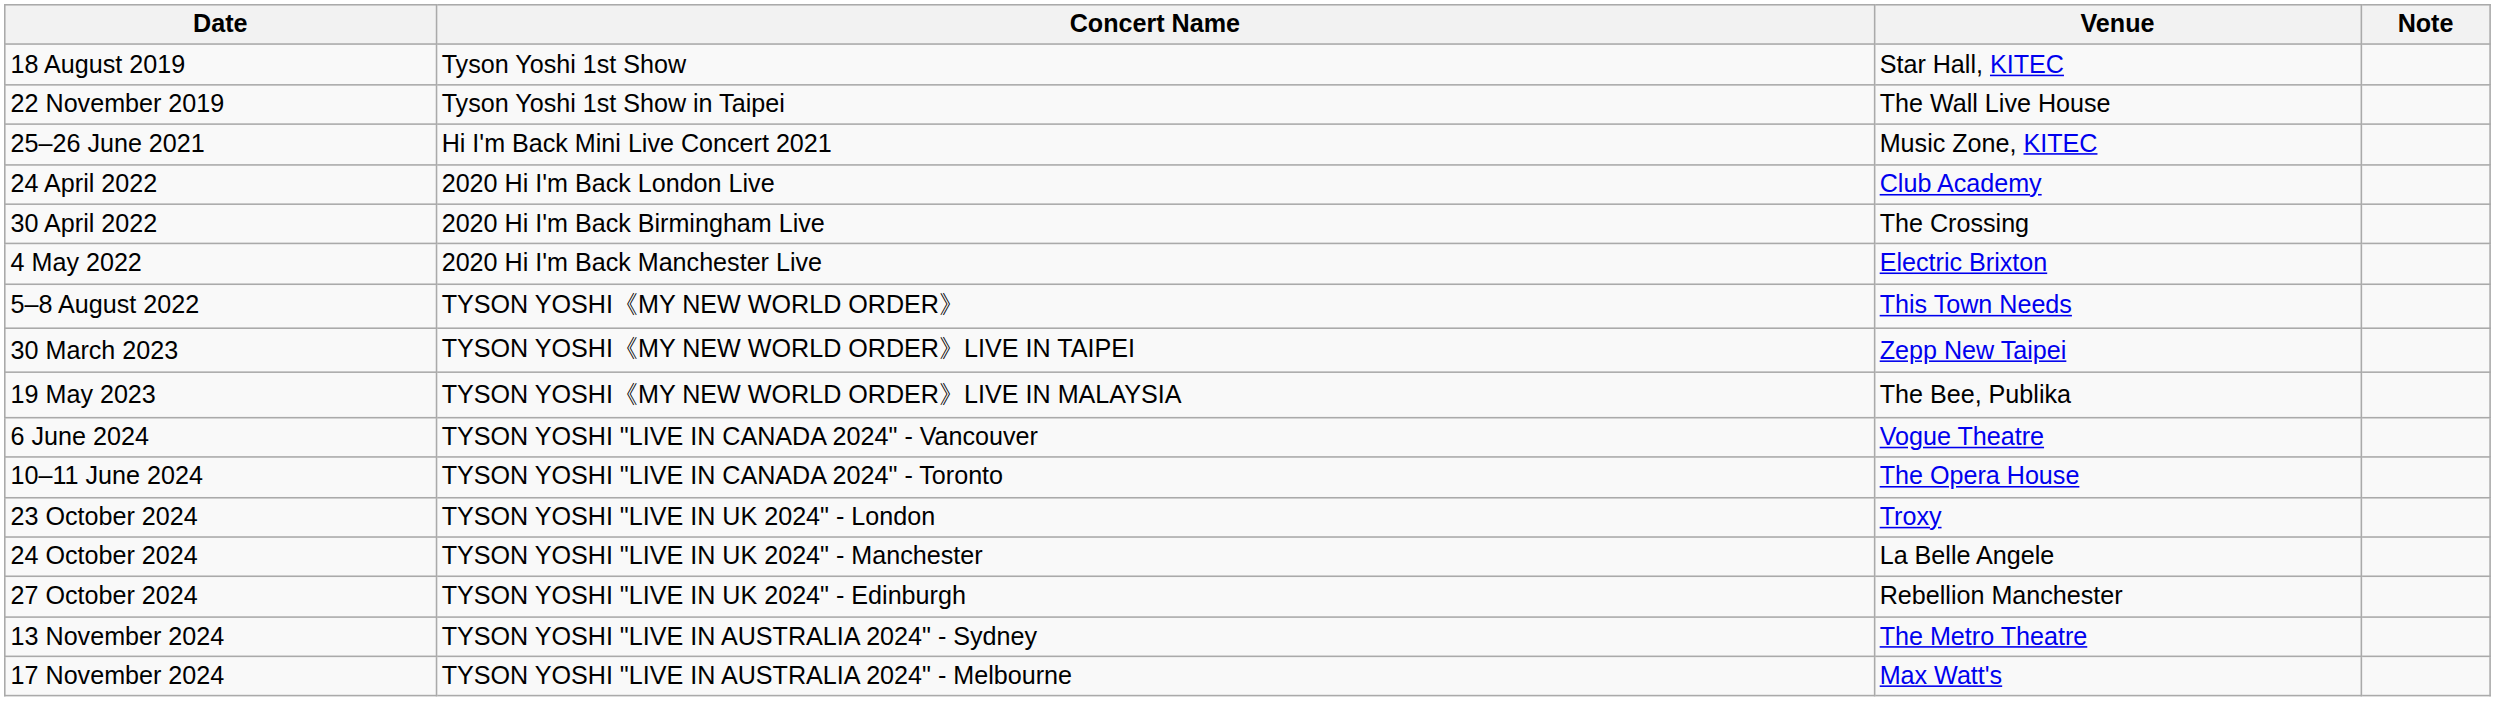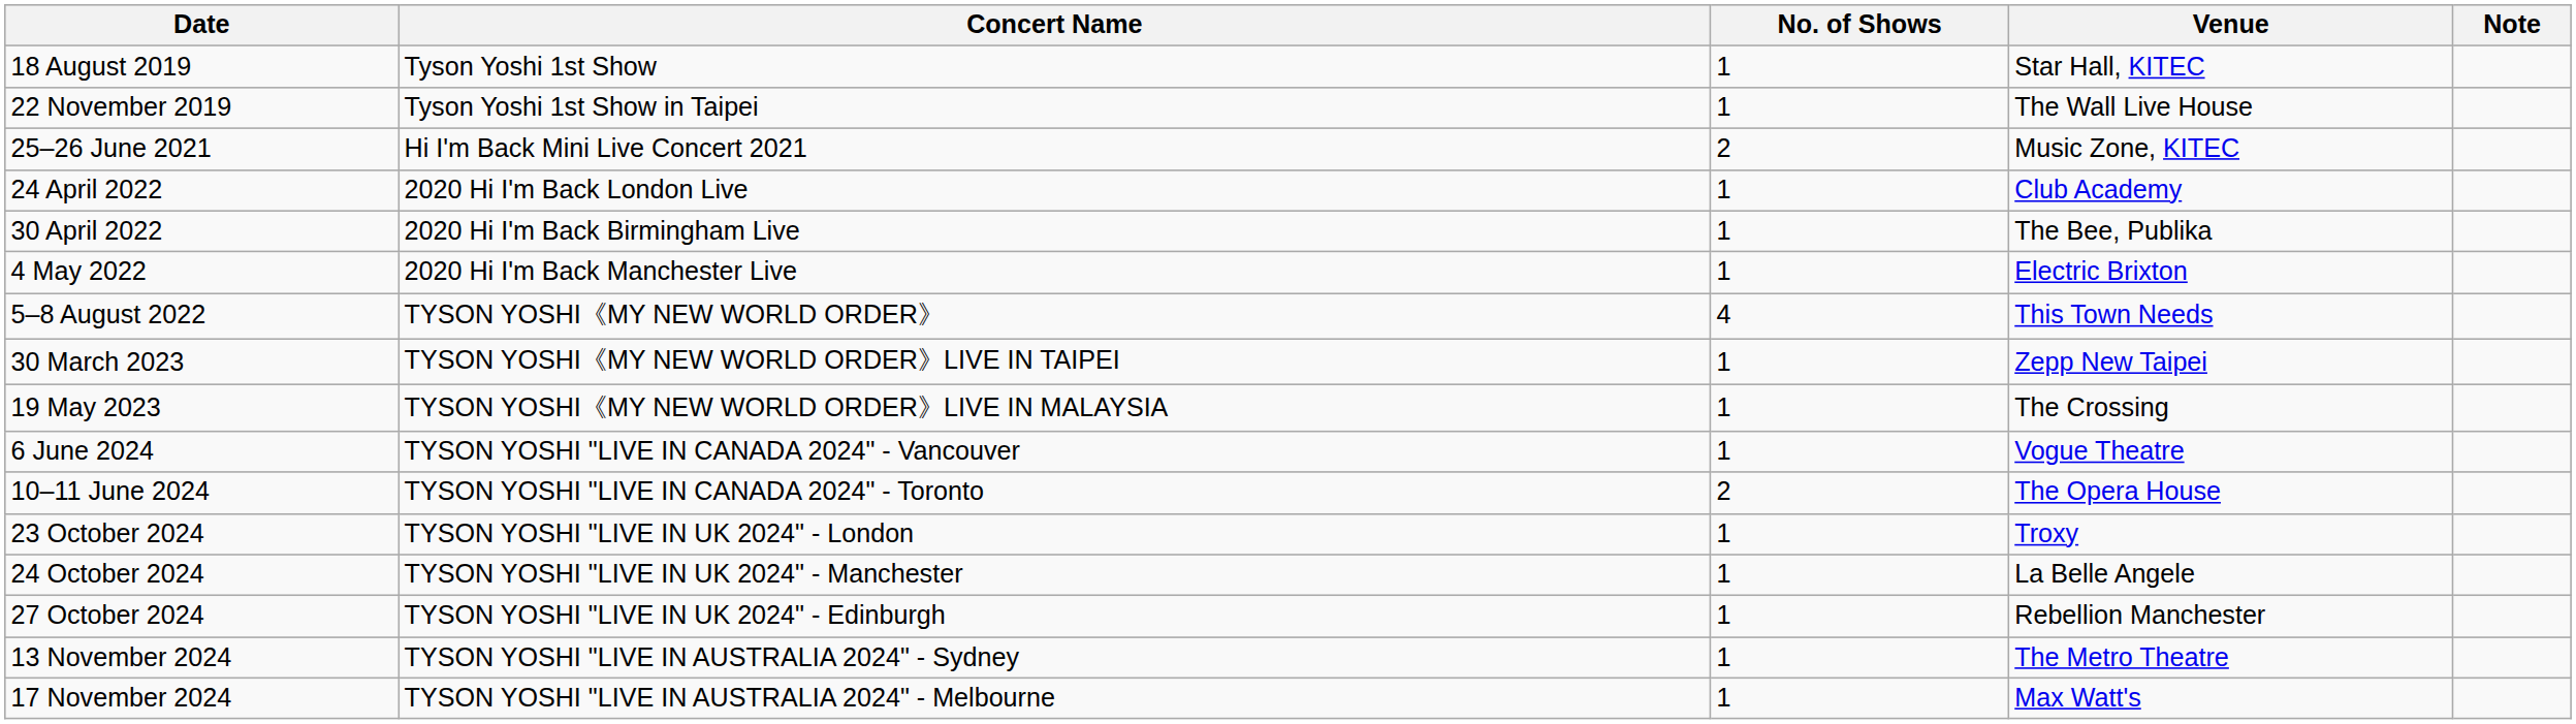 <table class="wikitable" width="100%">
 <tr>
 <th><strong>Date</strong></th>
 <th><strong>Concert Name</strong></th>
+<th><strong>No. of Shows</strong></th>
 <th><strong>Venue</strong></th>
 <th><strong>Note</strong></th>
 </tr>
 <tr>
 <td>18 August 2019</td>
 <td>Tyson Yoshi 1st Show</td>
+<td>1</td>
 <td>Star Hall, <a href='#'>KITEC</a></td>
 <td></td>
 </tr>
 <tr>
 <td>22 November 2019</td>
 <td>Tyson Yoshi 1st Show in Taipei</td>
+<td>1</td>
 <td>The Wall Live House</td>
 <td></td>
 </tr>
 <tr>
 <td>25–26 June 2021</td>
 <td>Hi I'm Back Mini Live Concert 2021</td>
+<td>2</td>
 <td>Music Zone, <a href='#'>KITEC</a></td>
 <td></td>
 </tr>
 <tr>
 <td>24 April 2022</td>
 <td>2020 Hi I'm Back London Live</td>
+<td>1</td>
 <td><a href='#'>Club Academy</a></td>
 <td></td>
 </tr>
 <tr>
 <td>30 April 2022</td>
 <td>2020 Hi I'm Back Birmingham Live</td>
-<td>The Crossing</td>
+<td>1</td>
+<td>The Bee, Publika</td>
 <td></td>
 </tr>
 <tr>
 <td>4 May 2022</td>
 <td>2020 Hi I'm Back Manchester Live</td>
+<td>1</td>
 <td><a href='#'>Electric Brixton</a></td>
 <td></td>
 </tr>
 <tr>
 <td>5–8 August 2022</td>
 <td>TYSON YOSHI《MY NEW WORLD ORDER》</td>
+<td>4</td>
 <td><a href='#'>This Town Needs</a></td>
 <td></td>
 </tr>
 <tr>
 <td>30 March 2023</td>
 <td>TYSON YOSHI《MY NEW WORLD ORDER》LIVE IN TAIPEI</td>
+<td>1</td>
 <td><a href='#'>Zepp New Taipei</a></td>
 <td></td>
 </tr>
 <tr>
 <td>19 May 2023</td>
 <td>TYSON YOSHI《MY NEW WORLD ORDER》LIVE IN MALAYSIA</td>
-<td>The Bee, Publika</td>
+<td>1</td>
+<td>The Crossing</td>
 <td></td>
 </tr>
 <tr>
 <td>6 June 2024</td>
 <td>TYSON YOSHI "LIVE IN CANADA 2024" - Vancouver</td>
+<td>1</td>
 <td><a href='#'>Vogue Theatre</a></td>
 <td></td>
 </tr>
 <tr>
 <td>10–11 June 2024</td>
 <td>TYSON YOSHI "LIVE IN CANADA 2024" - Toronto</td>
+<td>2</td>
 <td><a href='#'>The Opera House</a></td>
 <td></td>
 </tr>
 <tr>
 <td>23 October 2024</td>
 <td>TYSON YOSHI "LIVE IN UK 2024" - London</td>
+<td>1</td>
 <td><a href='#'>Troxy</a></td>
 <td></td>
 </tr>
 <tr>
 <td>24 October 2024</td>
 <td>TYSON YOSHI "LIVE IN UK 2024" - Manchester</td>
+<td>1</td>
 <td>La Belle Angele</td>
 <td></td>
 </tr>
 <tr>
 <td>27 October 2024</td>
 <td>TYSON YOSHI "LIVE IN UK 2024" - Edinburgh</td>
+<td>1</td>
 <td>Rebellion Manchester</td>
 <td></td>
 </tr>
 <tr>
 <td>13 November 2024</td>
 <td>TYSON YOSHI "LIVE IN AUSTRALIA 2024" - Sydney</td>
+<td>1</td>
 <td><a href='#'>The Metro Theatre</a></td>
 <td></td>
 </tr>
 <tr>
 <td>17 November 2024</td>
 <td>TYSON YOSHI "LIVE IN AUSTRALIA 2024" - Melbourne</td>
+<td>1</td>
 <td><a href='#'>Max Watt's</a></td>
 <td></td>
 </tr>
 </table>
